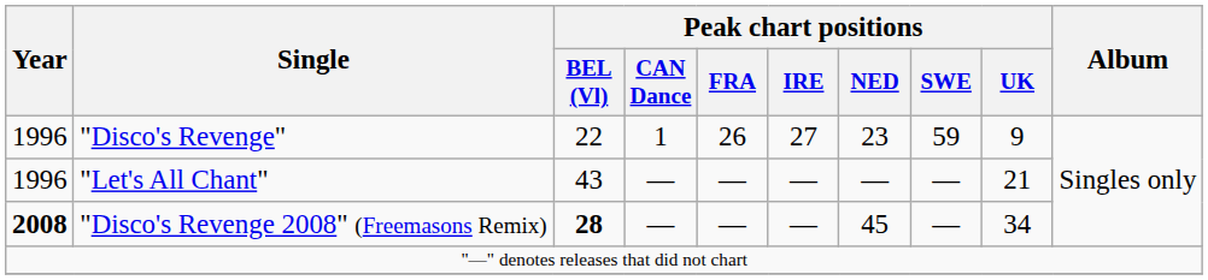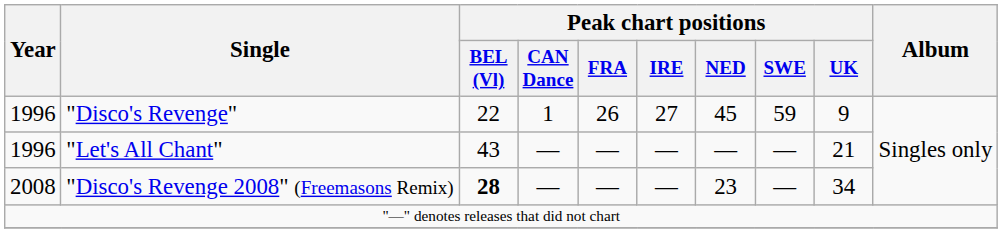 <table class="wikitable" style="text-align:center;">
 <tr>
 <th rowspan="2">Year</th>
 <th rowspan="2">Single</th>
 <th colspan="7">Peak chart positions</th>
 <th rowspan="2">Album</th>
 </tr>
 <tr style="font-size:smaller;">
 <th width="35"><a href='#'>BEL<br>(Vl)</a><br></th>
 <th width="35"><a href='#'>CAN<br>Dance</a><br></th>
 <th width="35"><a href='#'>FRA</a><br></th>
 <th width="35"><a href='#'>IRE</a><br></th>
 <th width="35"><a href='#'>NED</a><br></th>
 <th width="35"><a href='#'>SWE</a><br></th>
 <th width="35"><a href='#'>UK</a><br></th>
 </tr>
 <tr>
 <td>1996</td>
 <td align="left">"<a href='#'>Disco's Revenge</a>"</td>
 <td>22</td>
 <td>1</td>
 <td>26</td>
 <td>27</td>
-<td>23</td>
+<td>45</td>
 <td>59</td>
 <td>9</td>
 <td align="left" rowspan="3">Singles only</td>
 </tr>
 <tr>
 <td>1996</td>
 <td align="left">"<a href='#'>Let's All Chant</a>"</td>
 <td>43</td>
 <td>—</td>
 <td>—</td>
 <td>—</td>
 <td>—</td>
 <td>—</td>
 <td>21</td>
 </tr>
 <tr>
-<td><strong>2008</strong></td>
+<td>2008</td>
 <td align="left">"<a href='#'>Disco's Revenge 2008</a>" <small>(<a href='#'>Freemasons</a> Remix)</small></td>
 <td><strong>28</strong></td>
 <td>—</td>
 <td>—</td>
 <td>—</td>
-<td>45</td>
+<td>23</td>
 <td>—</td>
 <td>34</td>
 </tr>
 <tr>
 <td colspan="15" style="font-size:8pt">"—" denotes releases that did not chart</td>
 </tr>
 <tr>
 </tr>
 </table>
